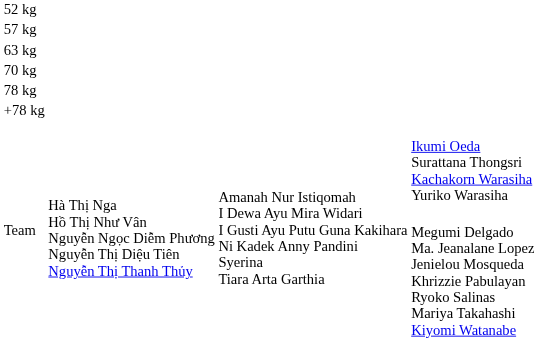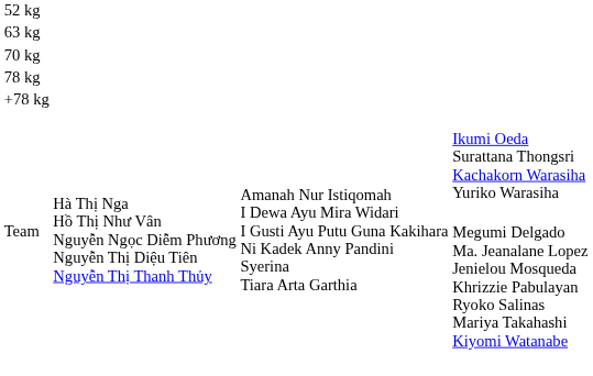 <table>
 <tr>
 <td rowspan=2>52 kg</td>
 <td rowspan=2></td>
 <td rowspan=2></td>
 <td></td>
 </tr>
 <tr>
 <td nowrap=true></td>
-</tr>
-<tr>
-<td>57 kg</td>
-<td></td>
-<td></td>
-<td></td>
 </tr>
 <tr>
 <td>63 kg</td>
 <td></td>
 <td nowrap=true></td>
 <td></td>
 </tr>
 <tr>
 <td>70 kg</td>
 <td></td>
 <td></td>
 <td nowrap=true></td>
 </tr>
 <tr>
 <td rowspan=2>78 kg</td>
 <td rowspan=2></td>
 <td rowspan=2></td>
 <td></td>
 </tr>
 <tr>
 <td></td>
 </tr>
 <tr>
 <td rowspan=2>+78 kg</td>
 <td rowspan=2></td>
 <td rowspan=2></td>
 <td></td>
 </tr>
 <tr>
 <td></td>
 </tr>
 <tr>
 <td rowspan=2>Team</td>
 <td rowspan=2 nowrap=true><br>Hà Thị Nga<br>Hồ Thị Như Vân<br>Nguyễn Ngọc Diễm Phương<br>Nguyễn Thị Diệu Tiên<br><a href='#'>Nguyễn Thị Thanh Thủy</a></td>
 <td rowspan=2 nowrap=true><br>Amanah Nur Istiqomah<br>I Dewa Ayu Mira Widari<br>I Gusti Ayu Putu Guna Kakihara<br>Ni Kadek Anny Pandini<br>Syerina<br>Tiara Arta Garthia</td>
 <td><br><a href='#'>Ikumi Oeda</a><br>Surattana Thongsri<br><a href='#'>Kachakorn Warasiha</a><br>Yuriko Warasiha</td>
 </tr>
 <tr>
 <td><br>Megumi Delgado<br>Ma. Jeanalane Lopez<br>Jenielou Mosqueda<br>Khrizzie Pabulayan<br>Ryoko Salinas<br>Mariya Takahashi<br><a href='#'>Kiyomi Watanabe</a></td>
 </tr>
 </table>
